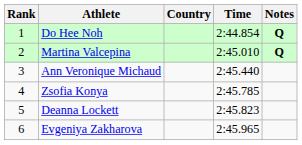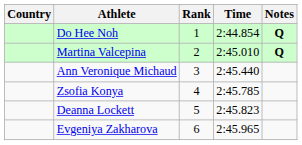 <table class="wikitable sortable" style="text-align:center">
 <tr>
+<th>Country</th>
+<th>Athlete</th>
 <th>Rank</th>
-<th>Athlete</th>
-<th>Country</th>
 <th>Time</th>
 <th>Notes</th>
 </tr>
 <tr bgcolor="#ccffcc">
+<td align=left></td>
+<td align=left><a href='#'>Do Hee Noh</a></td>
 <td>1</td>
-<td align=left><a href='#'>Do Hee Noh</a></td>
-<td align=left></td>
 <td>2:44.854</td>
 <td><strong>Q</strong></td>
 </tr>
 <tr bgcolor="#ccffcc">
+<td align=left></td>
+<td align=left><a href='#'>Martina Valcepina</a></td>
 <td>2</td>
-<td align=left><a href='#'>Martina Valcepina</a></td>
-<td align=left></td>
 <td>2:45.010</td>
 <td><strong>Q</strong></td>
 </tr>
 <tr>
+<td align=left></td>
+<td align=left><a href='#'>Ann Veronique Michaud</a></td>
 <td>3</td>
-<td align=left><a href='#'>Ann Veronique Michaud</a></td>
-<td align=left></td>
 <td>2:45.440</td>
 <td></td>
 </tr>
 <tr>
+<td align=left></td>
+<td align=left><a href='#'>Zsofia Konya</a></td>
 <td>4</td>
-<td align=left><a href='#'>Zsofia Konya</a></td>
-<td align=left></td>
 <td>2:45.785</td>
 <td></td>
 </tr>
 <tr>
+<td align=left></td>
+<td align=left><a href='#'>Deanna Lockett</a></td>
 <td>5</td>
-<td align=left><a href='#'>Deanna Lockett</a></td>
-<td align=left></td>
 <td>2:45.823</td>
 <td></td>
 </tr>
 <tr>
+<td align=left></td>
+<td align=left><a href='#'>Evgeniya Zakharova</a></td>
 <td>6</td>
-<td align=left><a href='#'>Evgeniya Zakharova</a></td>
-<td align=left></td>
 <td>2:45.965</td>
 <td></td>
 </tr>
 </table>
